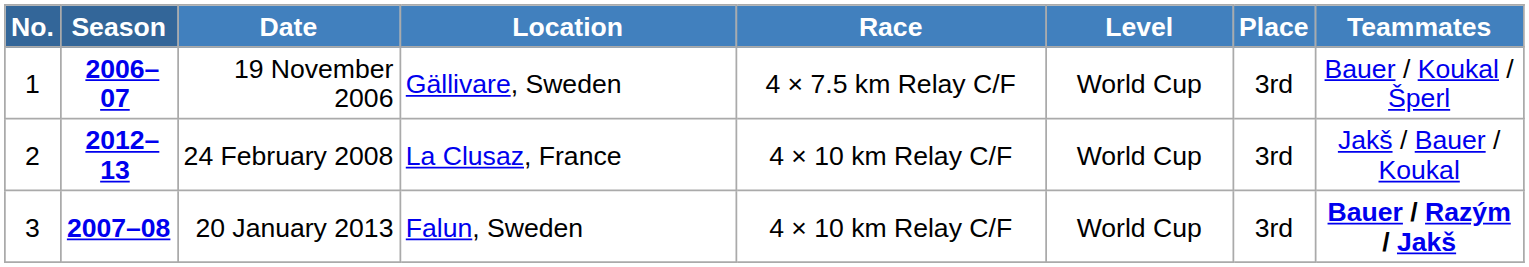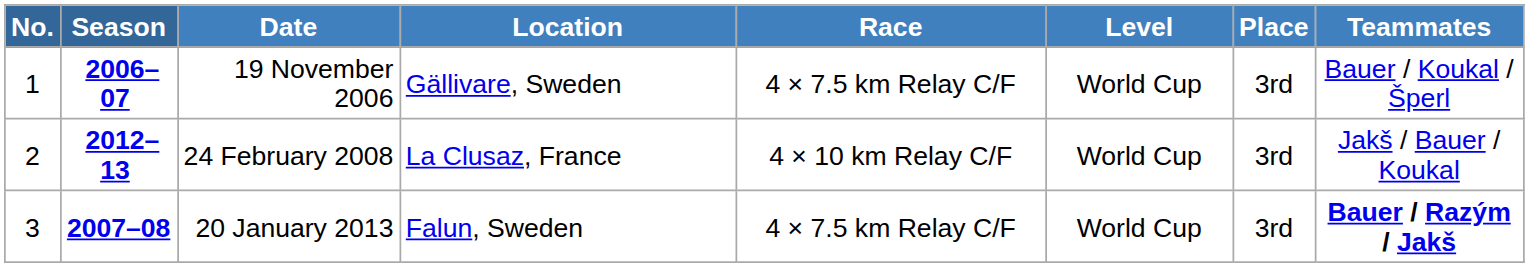 <table class="wikitable sortable" style="font-size:95%; text-align:center; border:grey solid 1px; border-collapse:collapse; background:#ffffff;">
 <tr style="background:#efefef;">
 <th style="background-color:#369; color:white;">No.</th>
 <th style="background-color:#369; color:white;">Season</th>
 <th style="background-color:#4180be; color:white; width:120px;">Date</th>
 <th style="background-color:#4180be; color:white; width:185px;">Location</th>
 <th style="background-color:#4180be; color:white; width:170px;">Race</th>
 <th style="background-color:#4180be; color:white; width:100px;">Level</th>
 <th style="background-color:#4180be; color:white;">Place</th>
 <th style="background-color:#4180be; color:white;">Teammates</th>
 </tr>
 <tr>
 <td align=center>1</td>
 <td rowspan=1 align=center><strong> <a href='#'>2006–07</a> </strong></td>
 <td align=right>19 November 2006</td>
 <td align=left> <a href='#'>Gällivare</a>, Sweden</td>
 <td>4 × 7.5 km Relay C/F</td>
 <td>World Cup</td>
 <td>3rd</td>
 <td><a href='#'>Bauer</a> / <a href='#'>Koukal</a> / <a href='#'>Šperl</a></td>
 </tr>
 <tr>
 <td align=center>2</td>
 <td rowspan=1 align=center><strong> <a href='#'>2012–13</a> </strong></td>
 <td align=right>24 February 2008</td>
 <td align=left> <a href='#'>La Clusaz</a>, France</td>
 <td>4 × 10 km Relay C/F</td>
 <td>World Cup</td>
 <td>3rd</td>
 <td><a href='#'>Jakš</a> / <a href='#'>Bauer</a> / <a href='#'>Koukal</a></td>
 </tr>
 <tr>
 <td align=center>3</td>
 <td rowspan=1 align=center><strong><a href='#'>2007–08</a></strong></td>
 <td align=right>20 January 2013</td>
 <td align=left> <a href='#'>Falun</a>, Sweden</td>
-<td>4 × 10 km Relay C/F</td>
+<td>4 × 7.5 km Relay C/F</td>
 <td>World Cup</td>
 <td>3rd</td>
 <td><strong><a href='#'>Bauer</a> / <a href='#'>Razým</a> / <a href='#'>Jakš</a></strong></td>
 </tr>
 </table>
